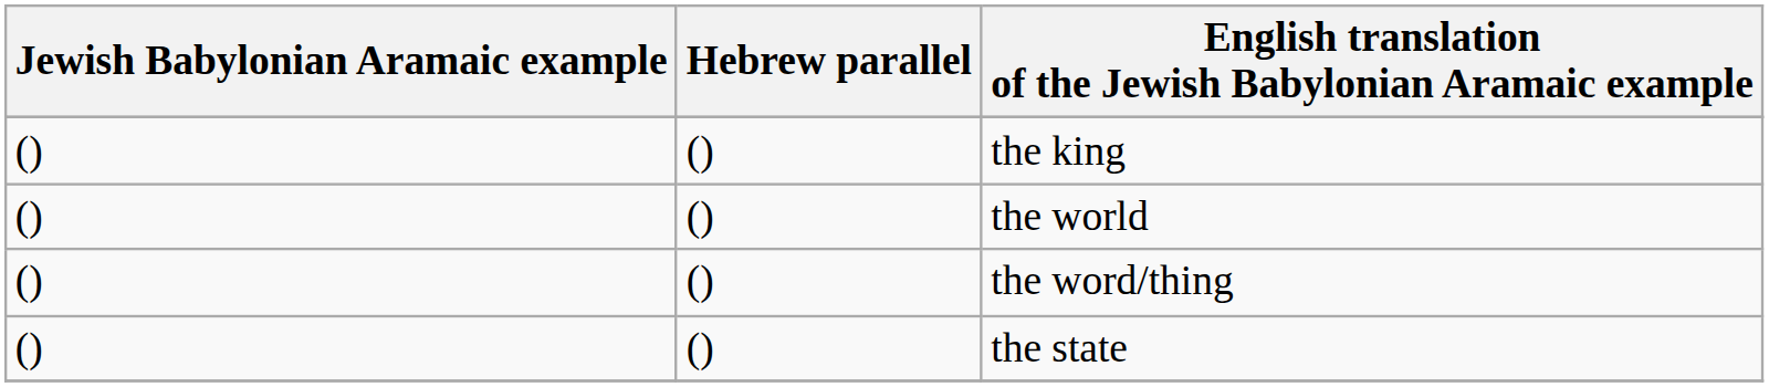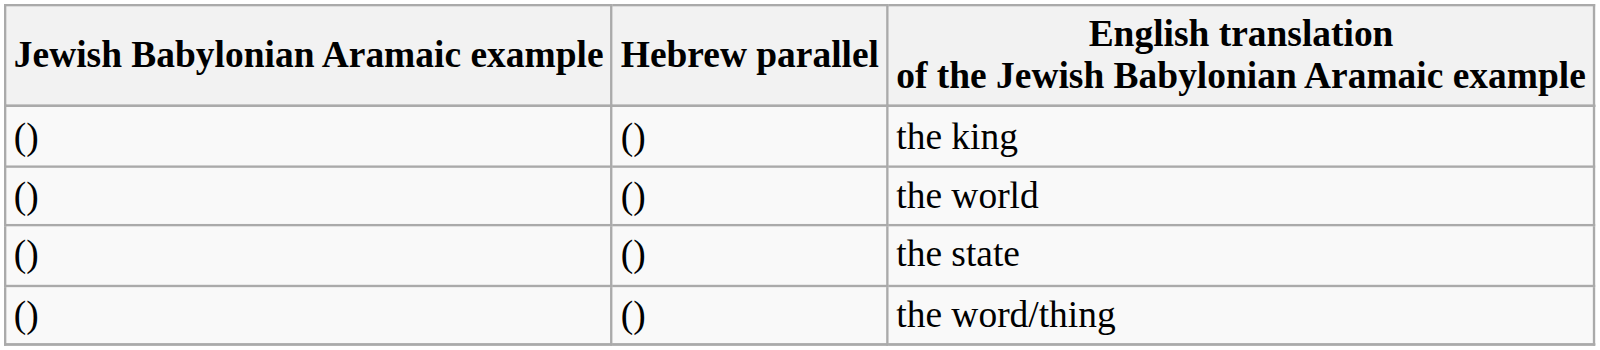 <table class="wikitable">
 <tr>
 <th>Jewish Babylonian Aramaic example</th>
 <th>Hebrew parallel</th>
 <th>English translation <br>of the Jewish Babylonian Aramaic example</th>
 </tr>
 <tr>
 </tr>
 <tr>
 <td><strong></strong> ()</td>
 <td><strong></strong> ()</td>
 <td>the king</td>
 </tr>
 <tr>
 <td><strong></strong> ()</td>
 <td><strong></strong> ()</td>
 <td>the world</td>
 </tr>
 <tr>
+<td><strong></strong> ()</td>
+<td><strong></strong> ()</td>
+<td>the state</td>
+</tr>
+<tr>
 <td>   ()</td>
 <td>  ()</td>
 <td>the word/thing</td>
 </tr>
 <tr>
-<td><strong></strong> ()</td>
-<td><strong></strong> ()</td>
-<td>the state</td>
-</tr>
-<tr>
 </tr>
 </table>
